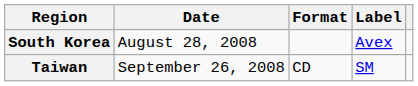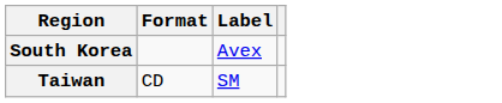 <table class="wikitable plainrowheaders">
 <tr>
 <th scope="col">Region</th>
-<th scope="col">Date</th>
 <th scope="col">Format</th>
 <th scope="col">Label</th>
 <th scope="col"></th>
 </tr>
 <tr>
 <th scope="row">South Korea</th>
-<td>August 28, 2008</td>
 <td></td>
 <td><a href='#'>Avex</a></td>
 <td style="text-align:center"></td>
 </tr>
 <tr>
 <th scope="row">Taiwan</th>
-<td>September 26, 2008</td>
 <td>CD</td>
 <td><a href='#'>SM</a></td>
 <td style="text-align:center"></td>
 </tr>
 </table>
